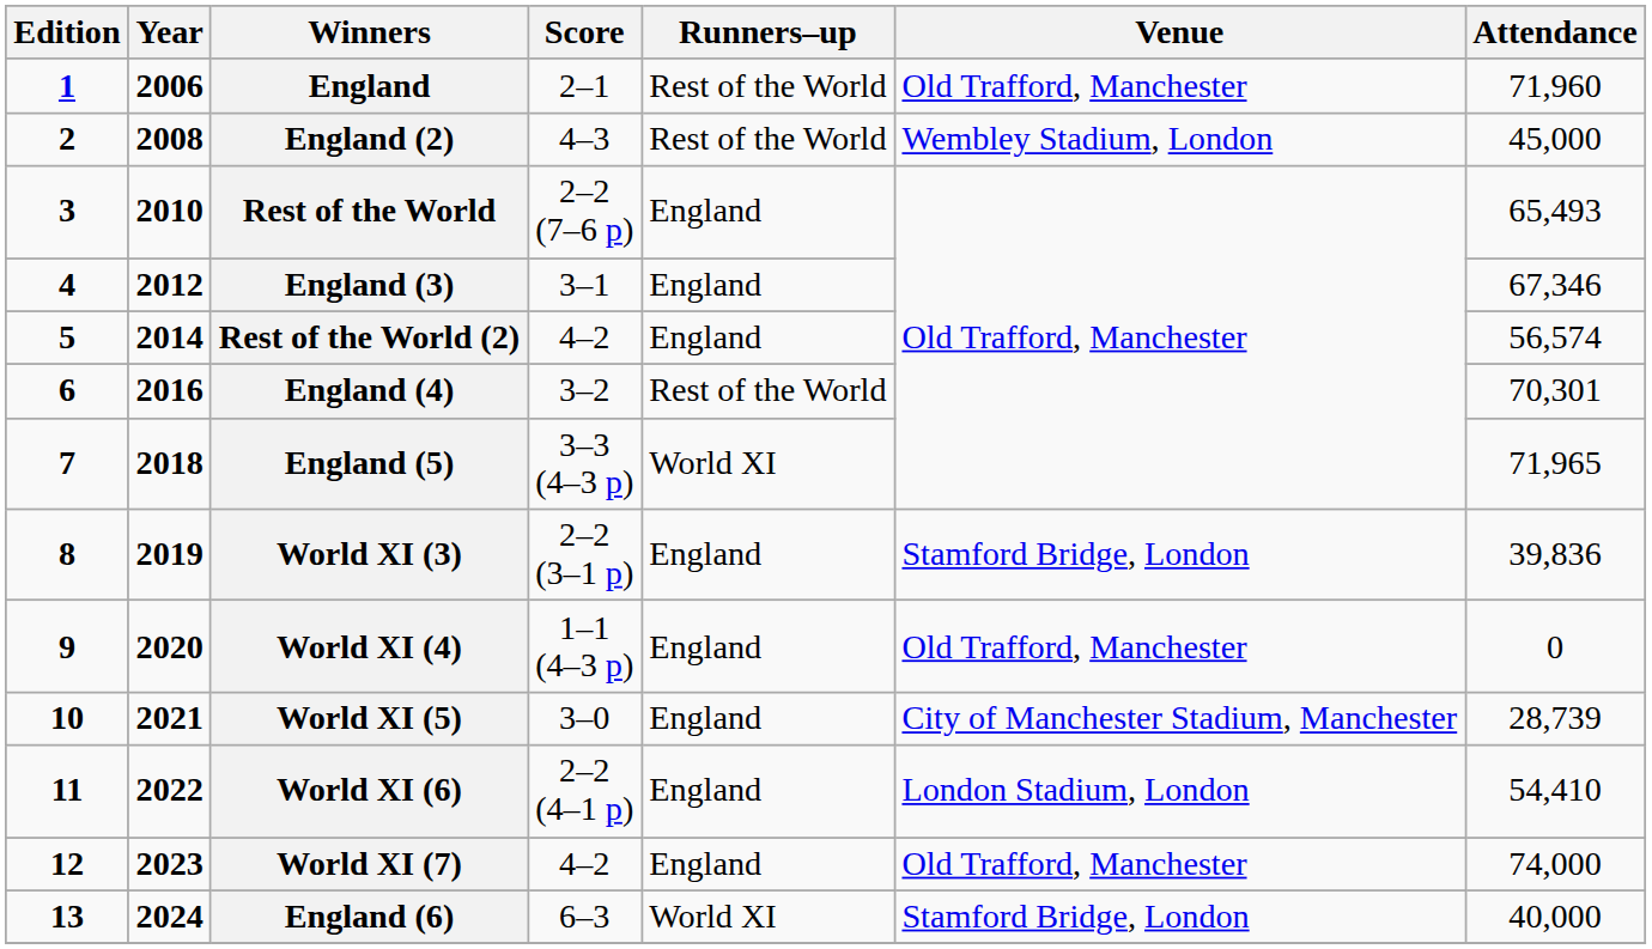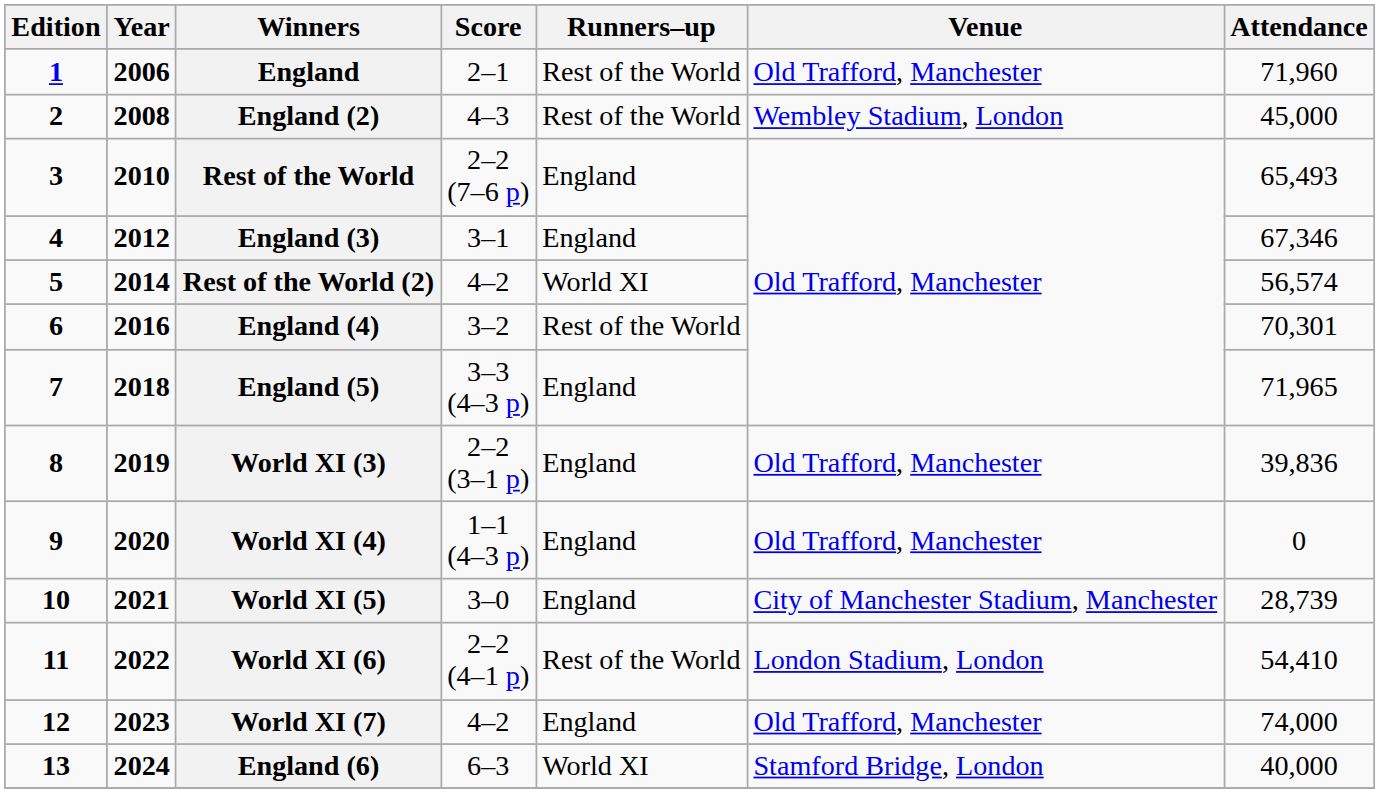 <table class="wikitable plainrowheaders">
 <tr>
 <th scope="col">Edition</th>
 <th scope="col">Year</th>
 <th scope="col">Winners</th>
 <th scope="col">Score</th>
 <th scope="col">Runners–up</th>
 <th scope="col">Venue</th>
 <th scope="col">Attendance</th>
 </tr>
 <tr>
 <td align=center><strong><a href='#'>1</a></strong></td>
 <td align=center><strong>2006</strong></td>
 <th scope=row>England</th>
 <td align=center>2–1</td>
 <td>Rest of the World</td>
 <td><a href='#'>Old Trafford</a>, <a href='#'>Manchester</a></td>
 <td align=center>71,960</td>
 </tr>
 <tr>
 <td align=center><strong>2</strong></td>
 <td align=center><strong>2008</strong></td>
 <th scope=row>England (2)</th>
 <td align=center>4–3</td>
 <td>Rest of the World</td>
 <td><a href='#'>Wembley Stadium</a>, <a href='#'>London</a></td>
 <td align=center>45,000</td>
 </tr>
 <tr>
 <td align=center><strong>3</strong></td>
 <td align=center><strong>2010</strong></td>
 <th scope=row>Rest of the World</th>
 <td align=center>2–2 <br> (7–6 <a href='#'>p</a>)</td>
 <td>England</td>
 <td rowspan="5"><a href='#'>Old Trafford</a>, <a href='#'>Manchester</a></td>
 <td align=center>65,493</td>
 </tr>
 <tr>
 <td align=center><strong>4</strong></td>
 <td align=center><strong>2012</strong></td>
 <th scope=row>England (3)</th>
 <td align=center>3–1</td>
 <td>England</td>
 <td align=center>67,346</td>
 </tr>
 <tr>
 <td align=center><strong>5</strong></td>
 <td align=center><strong>2014</strong></td>
 <th scope=row>Rest of the World (2)</th>
 <td align=center>4–2</td>
-<td>England</td>
+<td>World XI</td>
 <td align=center>56,574</td>
 </tr>
 <tr>
 <td align=center><strong>6</strong></td>
 <td align=center><strong>2016</strong></td>
 <th scope=row>England (4)</th>
 <td align=center>3–2</td>
 <td>Rest of the World</td>
 <td align=center>70,301</td>
 </tr>
 <tr>
 <td align=center><strong>7</strong></td>
 <td align=center><strong>2018</strong></td>
 <th scope=row>England (5)</th>
 <td align=center>3–3 <br> (4–3 <a href='#'>p</a>)</td>
-<td>World XI</td>
+<td>England</td>
 <td align=center>71,965</td>
 </tr>
 <tr>
 <td align=center><strong>8</strong></td>
 <td align=center><strong>2019</strong></td>
 <th scope=row>World XI (3)</th>
 <td align=center>2–2 <br> (3–1 <a href='#'>p</a>)</td>
 <td>England</td>
-<td><a href='#'>Stamford Bridge</a>, <a href='#'>London</a></td>
+<td><a href='#'>Old Trafford</a>, <a href='#'>Manchester</a></td>
 <td align=center>39,836</td>
 </tr>
 <tr>
 <td align=center><strong>9</strong></td>
 <td align=center><strong>2020</strong></td>
 <th scope=row>World XI (4)</th>
 <td align=center>1–1 <br> (4–3 <a href='#'>p</a>)</td>
 <td>England</td>
 <td><a href='#'>Old Trafford</a>, <a href='#'>Manchester</a></td>
 <td align=center>0</td>
 </tr>
 <tr>
 <td align=center><strong>10</strong></td>
 <td align=center><strong>2021</strong></td>
 <th scope=row>World XI (5)</th>
 <td align=center>3–0</td>
 <td>England</td>
 <td><a href='#'>City of Manchester Stadium</a>, <a href='#'>Manchester</a></td>
 <td align=center>28,739</td>
 </tr>
 <tr>
 <td align=center><strong>11</strong></td>
 <td align=center><strong>2022</strong></td>
 <th scope=row>World XI (6)</th>
 <td align=center>2–2<br> (4–1 <a href='#'>p</a>)</td>
-<td>England</td>
+<td>Rest of the World</td>
 <td><a href='#'>London Stadium</a>, <a href='#'>London</a></td>
 <td align=center>54,410</td>
 </tr>
 <tr>
 <td align=center><strong>12</strong></td>
 <td align=center><strong>2023</strong></td>
 <th scope=row>World XI (7)</th>
 <td align=center>4–2</td>
 <td>England</td>
 <td><a href='#'>Old Trafford</a>, <a href='#'>Manchester</a></td>
 <td align=center>74,000</td>
 </tr>
 <tr>
 <td align=center><strong>13</strong></td>
 <td align=center><strong>2024</strong></td>
 <th scope=row>England (6)</th>
 <td align=center>6–3</td>
 <td>World XI</td>
 <td><a href='#'>Stamford Bridge</a>, <a href='#'>London</a></td>
 <td align=center>40,000</td>
 </tr>
 <tr>
 </tr>
 </table>
